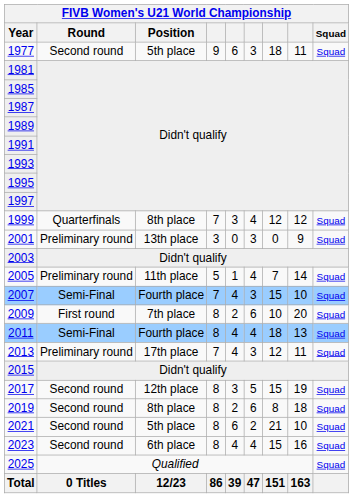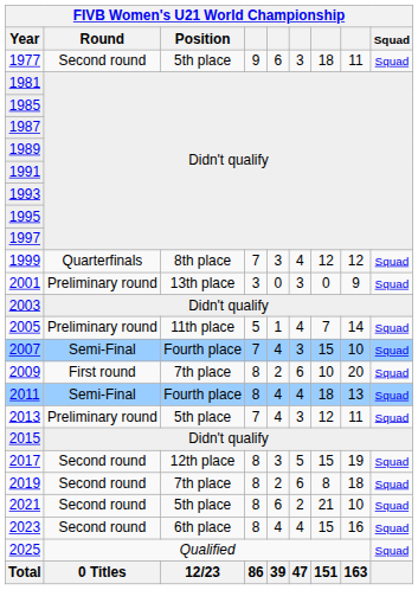 <table class="wikitable" style="text-align: center;">
 <tr>
 <th colspan=9><a href='#'>FIVB Women's U21 World Championship</a></th>
 </tr>
 <tr>
 <th>Year</th>
 <th>Round</th>
 <th>Position</th>
 <th></th>
 <th></th>
 <th></th>
 <th></th>
 <th></th>
 <th><small>Squad</small></th>
 </tr>
 <tr>
 <td> <a href='#'>1977</a></td>
 <td>Second round</td>
 <td>5th place</td>
 <td>9</td>
 <td>6</td>
 <td>3</td>
 <td>18</td>
 <td>11</td>
 <td><small><a href='#'>Squad</a></small></td>
 </tr>
 <tr bgcolor="efefef">
 <td> <a href='#'>1981</a></td>
 <td colspan=9 rowspan=8>Didn't qualify</td>
 </tr>
 <tr bgcolor="efefef">
 <td> <a href='#'>1985</a></td>
 </tr>
 <tr bgcolor="efefef">
 <td> <a href='#'>1987</a></td>
 </tr>
 <tr bgcolor="efefef">
 <td> <a href='#'>1989</a></td>
 </tr>
 <tr bgcolor="efefef">
 <td> <a href='#'>1991</a></td>
 </tr>
 <tr bgcolor="efefef">
 <td> <a href='#'>1993</a></td>
 </tr>
 <tr bgcolor="efefef">
 <td> <a href='#'>1995</a></td>
 </tr>
 <tr bgcolor="efefef">
 <td> <a href='#'>1997</a></td>
 </tr>
 <tr>
 <td> <a href='#'>1999</a></td>
 <td>Quarterfinals</td>
 <td>8th place</td>
 <td>7</td>
 <td>3</td>
 <td>4</td>
 <td>12</td>
 <td>12</td>
 <td><small><a href='#'>Squad</a></small></td>
 </tr>
 <tr>
 <td> <a href='#'>2001</a></td>
 <td>Preliminary round</td>
 <td>13th place</td>
 <td>3</td>
 <td>0</td>
 <td>3</td>
 <td>0</td>
 <td>9</td>
 <td><small><a href='#'>Squad</a></small></td>
 </tr>
 <tr bgcolor="efefef">
 <td> <a href='#'>2003</a></td>
 <td colspan=9>Didn't qualify</td>
 </tr>
 <tr>
 <td> <a href='#'>2005</a></td>
 <td>Preliminary round</td>
 <td>11th place</td>
 <td>5</td>
 <td>1</td>
 <td>4</td>
 <td>7</td>
 <td>14</td>
 <td><small><a href='#'>Squad</a></small></td>
 </tr>
 <tr bgcolor=9acdff>
 <td> <a href='#'>2007</a></td>
 <td>Semi-Final</td>
 <td>Fourth place</td>
 <td>7</td>
 <td>4</td>
 <td>3</td>
 <td>15</td>
 <td>10</td>
 <td><small><a href='#'>Squad</a></small></td>
 </tr>
 <tr>
 <td> <a href='#'>2009</a></td>
 <td>First round</td>
 <td>7th place</td>
 <td>8</td>
 <td>2</td>
 <td>6</td>
 <td>10</td>
 <td>20</td>
 <td><small><a href='#'>Squad</a></small></td>
 </tr>
 <tr bgcolor=9acdff>
 <td> <a href='#'>2011</a></td>
 <td>Semi-Final</td>
 <td>Fourth place</td>
 <td>8</td>
 <td>4</td>
 <td>4</td>
 <td>18</td>
 <td>13</td>
 <td><small><a href='#'>Squad</a></small></td>
 </tr>
 <tr>
 <td> <a href='#'>2013</a></td>
 <td>Preliminary round</td>
-<td>17th place</td>
+<td>5th place</td>
 <td>7</td>
 <td>4</td>
 <td>3</td>
 <td>12</td>
 <td>11</td>
 <td><small><a href='#'>Squad</a></small></td>
 </tr>
 <tr bgcolor="efefef">
 <td> <a href='#'>2015</a></td>
 <td colspan=9>Didn't qualify</td>
 </tr>
 <tr>
 <td> <a href='#'>2017</a></td>
 <td>Second round</td>
 <td>12th place</td>
 <td>8</td>
 <td>3</td>
 <td>5</td>
 <td>15</td>
 <td>19</td>
 <td><small> <a href='#'>Squad</a></small></td>
 </tr>
 <tr>
 <td> <a href='#'>2019</a></td>
 <td>Second round</td>
-<td>8th place</td>
+<td>7th place</td>
 <td>8</td>
 <td>2</td>
 <td>6</td>
 <td>8</td>
 <td>18</td>
 <td><small> <a href='#'>Squad</a></small></td>
 </tr>
 <tr>
 <td>  <a href='#'>2021</a></td>
 <td>Second round</td>
 <td>5th place</td>
 <td>8</td>
 <td>6</td>
 <td>2</td>
 <td>21</td>
 <td>10</td>
 <td><small> <a href='#'>Squad</a></small></td>
 </tr>
 <tr>
 <td> <a href='#'>2023</a></td>
 <td>Second round</td>
 <td>6th place</td>
 <td>8</td>
 <td>4</td>
 <td>4</td>
 <td>15</td>
 <td>16</td>
 <td><small> <a href='#'>Squad</a></small></td>
 </tr>
 <tr>
 <td> <a href='#'>2025</a></td>
 <td colspan=7><em>Qualified</em></td>
 <td><small> <a href='#'>Squad</a></small></td>
 </tr>
 <tr>
 <th>Total</th>
 <th>0 Titles</th>
 <th>12/23</th>
 <th>86</th>
 <th>39</th>
 <th>47</th>
 <th>151</th>
 <th>163</th>
 <th></th>
 </tr>
 </table>
